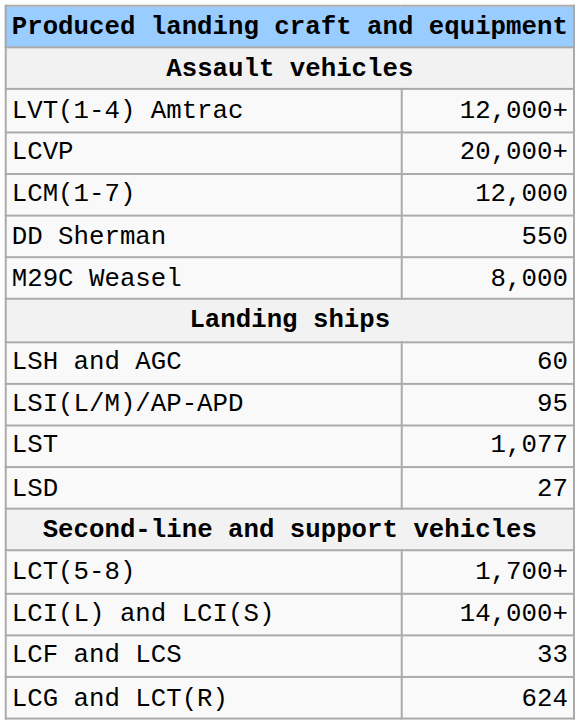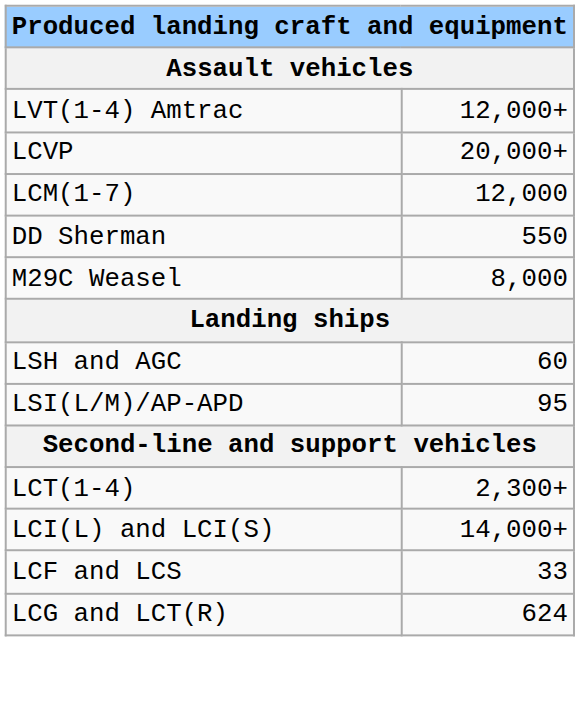 <table class="wikitable" align="right" style="clear:left">
 <tr>
 <th colspan="2" style="background:#99CCFF">Produced landing craft and equipment</th>
 </tr>
 <tr>
 <th colspan="2" style="background:light blue">Assault vehicles</th>
 </tr>
 <tr>
 <td>LVT(1-4) Amtrac</td>
 <td align="right">12,000+</td>
 </tr>
 <tr>
 <td>LCVP</td>
 <td align="right">20,000+</td>
 </tr>
 <tr>
 <td>LCM(1-7)</td>
 <td align="right">12,000</td>
 </tr>
 <tr>
 <td>DD Sherman</td>
 <td align="right">550</td>
 </tr>
 <tr>
 <td>M29C Weasel</td>
 <td align="right">8,000</td>
 </tr>
 <tr>
 <th colspan="2" style="background:light blue">Landing ships</th>
 </tr>
 <tr>
 <td>LSH and AGC</td>
 <td align="right">60</td>
 </tr>
 <tr>
 <td>LSI(L/M)/AP-APD</td>
 <td align="right">95</td>
 </tr>
 <tr>
-<td>LST</td>
-<td align="right">1,077</td>
-</tr>
-<tr>
-<td>LSD</td>
-<td align="right">27</td>
-</tr>
-<tr>
 <th colspan="2" style="background:light blue">Second-line and support vehicles</th>
 </tr>
 <tr>
-<td>LCT(5-8)</td>
-<td align="right">1,700+</td>
+<td>LCT(1-4)</td>
+<td align="right">2,300+</td>
 </tr>
 <tr>
 <td>LCI(L) and LCI(S)</td>
 <td align="right">14,000+</td>
 </tr>
 <tr>
 <td>LCF and LCS</td>
 <td align="right">33</td>
 </tr>
 <tr>
 <td>LCG and LCT(R)</td>
 <td align="right">624</td>
 </tr>
 </table>
